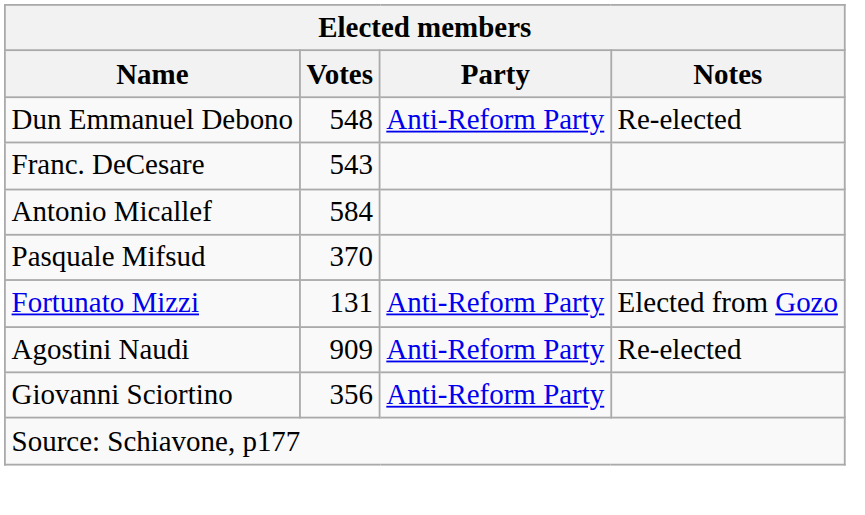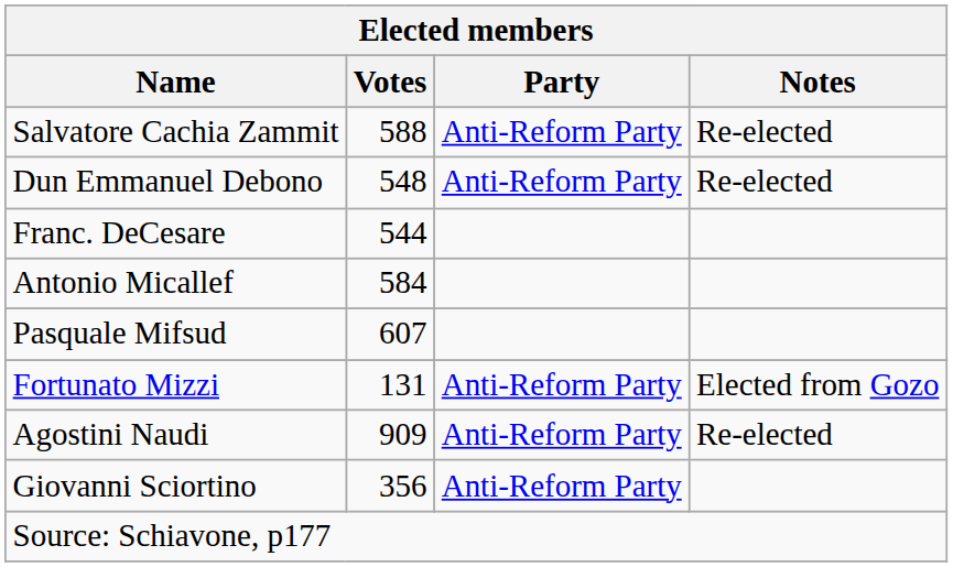 <table class=wikitable style=text-align:left>
 <tr>
 <th colspan=4>Elected members</th>
 </tr>
 <tr>
 <th>Name</th>
 <th>Votes</th>
 <th>Party</th>
 <th>Notes</th>
 </tr>
 <tr>
+<td>Salvatore Cachia Zammit</td>
+<td align=right>588</td>
+<td><a href='#'>Anti-Reform Party</a></td>
+<td>Re-elected</td>
+</tr>
+<tr>
 <td>Dun Emmanuel Debono</td>
 <td align=right>548</td>
 <td><a href='#'>Anti-Reform Party</a></td>
 <td>Re-elected</td>
 </tr>
 <tr>
 <td>Franc. DeCesare</td>
-<td align=right>543</td>
+<td align=right>544</td>
 <td></td>
 <td></td>
 </tr>
 <tr>
 <td>Antonio Micallef</td>
 <td align=right>584</td>
 <td></td>
 <td></td>
 </tr>
 <tr>
 <td>Pasquale Mifsud</td>
-<td align=right>370</td>
+<td align=right>607</td>
 <td></td>
 <td></td>
 </tr>
 <tr>
 <td><a href='#'>Fortunato Mizzi</a></td>
 <td align=right>131</td>
 <td><a href='#'>Anti-Reform Party</a></td>
 <td>Elected from <a href='#'>Gozo</a></td>
 </tr>
 <tr>
 <td>Agostini Naudi</td>
 <td align=right>909</td>
 <td><a href='#'>Anti-Reform Party</a></td>
 <td>Re-elected</td>
 </tr>
 <tr>
 <td>Giovanni Sciortino</td>
 <td align=right>356</td>
 <td><a href='#'>Anti-Reform Party</a></td>
 <td></td>
 </tr>
 <tr>
 <td align=left colspan=4>Source: Schiavone, p177</td>
 </tr>
 </table>
